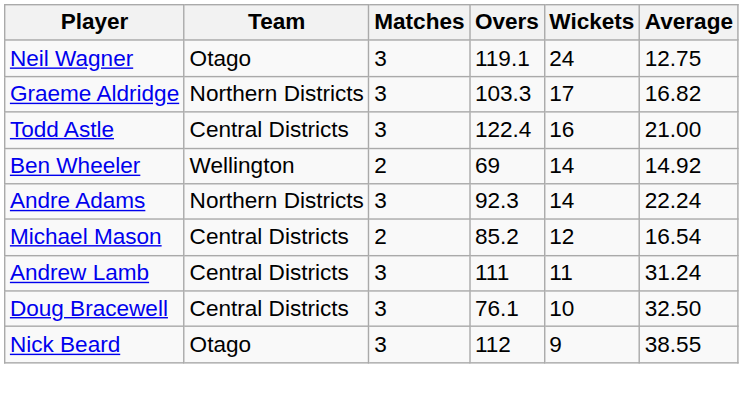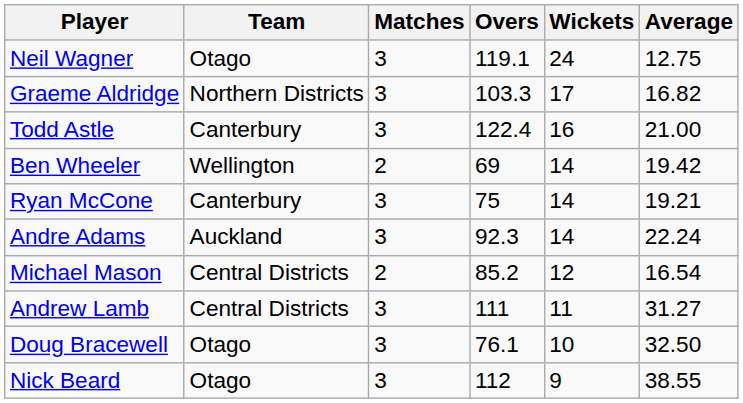 <table class="wikitable sortable">
 <tr>
 <th>Player</th>
 <th>Team</th>
 <th>Matches</th>
 <th>Overs</th>
 <th>Wickets</th>
 <th>Average</th>
 </tr>
 <tr>
 <td><a href='#'>Neil Wagner</a></td>
 <td>Otago</td>
 <td>3</td>
 <td>119.1</td>
 <td>24</td>
 <td>12.75</td>
 </tr>
 <tr>
 <td><a href='#'>Graeme Aldridge</a></td>
 <td>Northern Districts</td>
 <td>3</td>
 <td>103.3</td>
 <td>17</td>
 <td>16.82</td>
 </tr>
 <tr>
 <td><a href='#'>Todd Astle</a></td>
-<td>Central Districts</td>
+<td>Canterbury</td>
 <td>3</td>
 <td>122.4</td>
 <td>16</td>
 <td>21.00</td>
 </tr>
 <tr>
 <td><a href='#'>Ben Wheeler</a></td>
 <td>Wellington</td>
 <td>2</td>
 <td>69</td>
 <td>14</td>
-<td>14.92</td>
+<td>19.42</td>
+</tr>
+<tr>
+<td><a href='#'>Ryan McCone</a></td>
+<td>Canterbury</td>
+<td>3</td>
+<td>75</td>
+<td>14</td>
+<td>19.21</td>
 </tr>
 <tr>
 <td><a href='#'>Andre Adams</a></td>
-<td>Northern Districts</td>
+<td>Auckland</td>
 <td>3</td>
 <td>92.3</td>
 <td>14</td>
 <td>22.24</td>
 </tr>
 <tr>
 <td><a href='#'>Michael Mason</a></td>
 <td>Central Districts</td>
 <td>2</td>
 <td>85.2</td>
 <td>12</td>
 <td>16.54</td>
 </tr>
 <tr>
 <td><a href='#'>Andrew Lamb</a></td>
 <td>Central Districts</td>
 <td>3</td>
 <td>111</td>
 <td>11</td>
-<td>31.24</td>
+<td>31.27</td>
 </tr>
 <tr>
 <td><a href='#'>Doug Bracewell</a></td>
-<td>Central Districts</td>
+<td>Otago</td>
 <td>3</td>
 <td>76.1</td>
 <td>10</td>
 <td>32.50</td>
 </tr>
 <tr>
 <td><a href='#'>Nick Beard</a></td>
 <td>Otago</td>
 <td>3</td>
 <td>112</td>
 <td>9</td>
 <td>38.55</td>
 </tr>
 </table>
